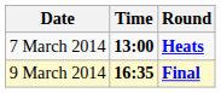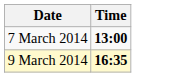 <table class="wikitable">
 <tr>
 <th>Date</th>
 <th>Time</th>
-<th>Round</th>
 </tr>
 <tr>
 <td>7 March 2014</td>
 <td><strong>13:00</strong></td>
-<td><strong><a href='#'>Heats</a></strong></td>
 </tr>
 <tr style=background:lemonchiffon>
 <td>9 March 2014</td>
 <td><strong>16:35</strong></td>
-<td><strong><a href='#'>Final</a></strong></td>
 </tr>
 </table>
